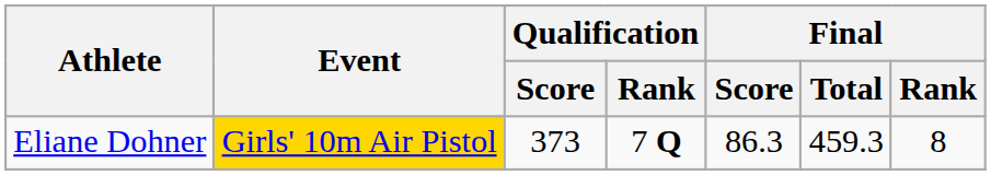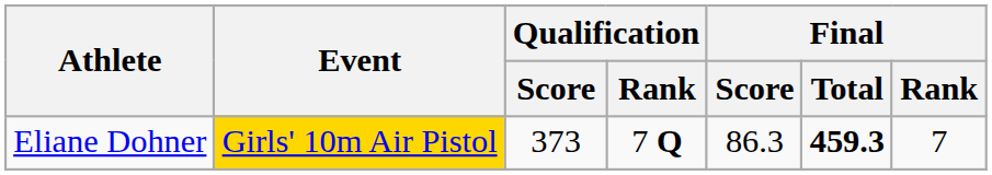 <table class="wikitable" style="font-size:90%">
 <tr>
 <th rowspan="2">Athlete</th>
 <th rowspan="2">Event</th>
 <th colspan="2">Qualification</th>
 <th colspan="3">Final</th>
 </tr>
 <tr>
 <th>Score</th>
 <th>Rank</th>
 <th>Score</th>
 <th>Total</th>
 <th>Rank</th>
 </tr>
 <tr>
 <td><a href='#'>Eliane Dohner</a></td>
 <td style="background: gold;"><a href='#'>Girls' 10m Air Pistol</a></td>
 <td align=center>373</td>
 <td align=center>7 <strong>Q</strong></td>
 <td align=center>86.3</td>
-<td align=center>459.3</td>
-<td align=center>8</td>
+<td align=center><strong>459.3</strong></td>
+<td align=center>7</td>
 </tr>
 </table>
